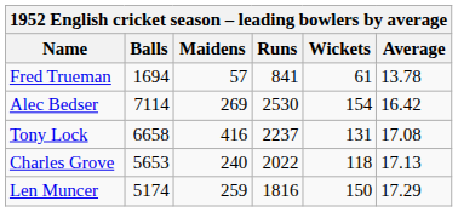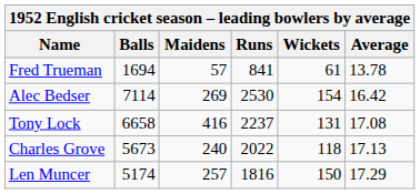 <table class="wikitable">
 <tr>
 <th bgcolor="#efefef" colspan="7">1952 English cricket season – leading bowlers by average</th>
 </tr>
 <tr bgcolor="#efefef">
 <th>Name</th>
 <th>Balls</th>
 <th>Maidens</th>
 <th>Runs</th>
 <th>Wickets</th>
 <th>Average</th>
 </tr>
 <tr>
 <td><a href='#'>Fred Trueman</a></td>
 <td align="right">1694</td>
 <td align="right">57</td>
 <td align="right">841</td>
 <td align="right">61</td>
 <td>13.78</td>
 </tr>
 <tr>
 <td><a href='#'>Alec Bedser</a></td>
 <td align="right">7114</td>
 <td align="right">269</td>
 <td align="right">2530</td>
 <td align="right">154</td>
 <td>16.42</td>
 </tr>
 <tr>
 <td><a href='#'>Tony Lock</a></td>
 <td align="right">6658</td>
 <td align="right">416</td>
 <td align="right">2237</td>
 <td align="right">131</td>
 <td>17.08</td>
 </tr>
 <tr>
 <td><a href='#'>Charles Grove</a></td>
-<td align="right">5653</td>
+<td align="right">5673</td>
 <td align="right">240</td>
 <td align="right">2022</td>
 <td align="right">118</td>
 <td>17.13</td>
 </tr>
 <tr>
 <td><a href='#'>Len Muncer</a></td>
 <td align="right">5174</td>
-<td align="right">259</td>
+<td align="right">257</td>
 <td align="right">1816</td>
 <td align="right">150</td>
 <td>17.29</td>
 </tr>
 </table>
